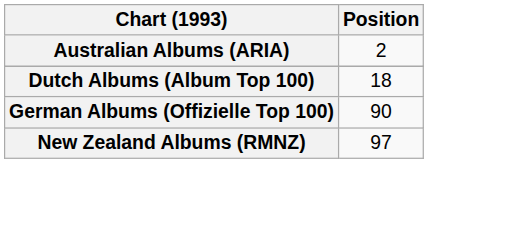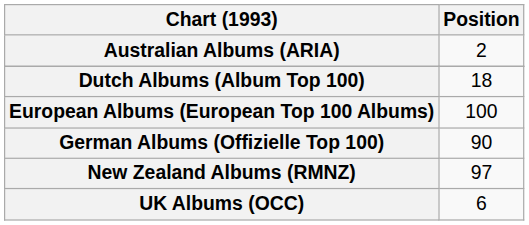 <table class="wikitable sortable plainrowheaders" style="text-align:center">
 <tr>
 <th scope="col">Chart (1993)</th>
 <th scope="col">Position</th>
 </tr>
 <tr>
 <th scope="row">Australian Albums (ARIA)</th>
 <td>2</td>
 </tr>
 <tr>
 </tr>
 <tr>
 <th scope="row">Dutch Albums (Album Top 100)</th>
 <td>18</td>
 </tr>
 <tr>
+<th scope="row">European Albums (European Top 100 Albums)</th>
+<td>100</td>
+</tr>
+<tr>
 <th scope="row">German Albums (Offizielle Top 100)</th>
 <td>90</td>
 </tr>
 <tr>
 <th scope="row">New Zealand Albums (RMNZ)</th>
 <td>97</td>
 </tr>
+<tr>
+<th scope="row">UK Albums (OCC)</th>
+<td>6</td>
+</tr>
 </table>
